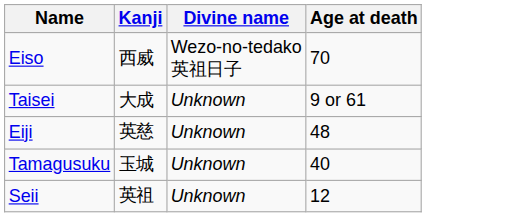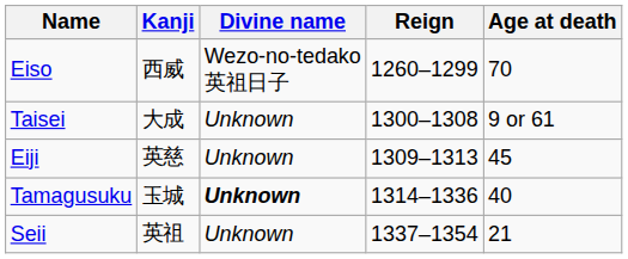 <table class=wikitable>
 <tr>
 <th>Name</th>
 <th><a href='#'>Kanji</a></th>
 <th><a href='#'>Divine name</a></th>
+<th>Reign</th>
 <th>Age at death</th>
 </tr>
 <tr>
 <td><a href='#'>Eiso</a></td>
 <td>西威</td>
 <td>Wezo-no-tedako<br>英祖日子</td>
+<td>1260–1299</td>
 <td>70</td>
 </tr>
 <tr>
 <td><a href='#'>Taisei</a></td>
 <td>大成</td>
 <td><em>Unknown</em></td>
+<td>1300–1308</td>
 <td>9 or 61</td>
 </tr>
 <tr>
 <td><a href='#'>Eiji</a></td>
 <td>英慈</td>
 <td><em>Unknown</em></td>
-<td>48</td>
+<td>1309–1313</td>
+<td>45</td>
 </tr>
 <tr>
 <td><a href='#'>Tamagusuku</a></td>
 <td>玉城</td>
-<td><em>Unknown</em></td>
+<td><strong><em>Unknown</em></strong></td>
+<td>1314–1336</td>
 <td>40</td>
 </tr>
 <tr>
 <td><a href='#'>Seii</a></td>
 <td>英祖</td>
 <td><em>Unknown</em></td>
-<td>12</td>
+<td>1337–1354</td>
+<td>21</td>
 </tr>
 </table>
